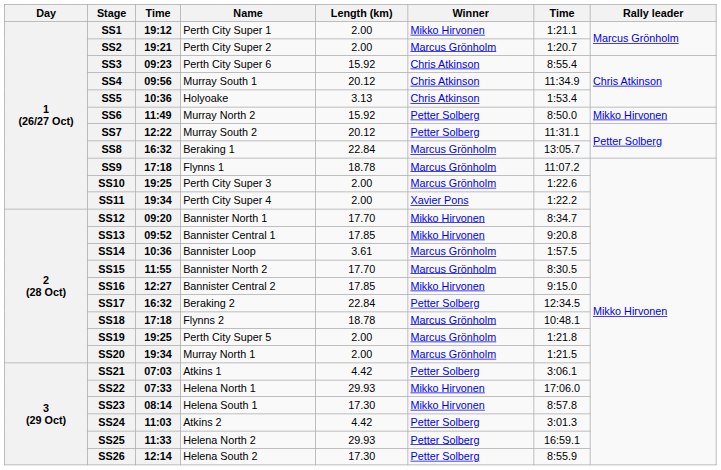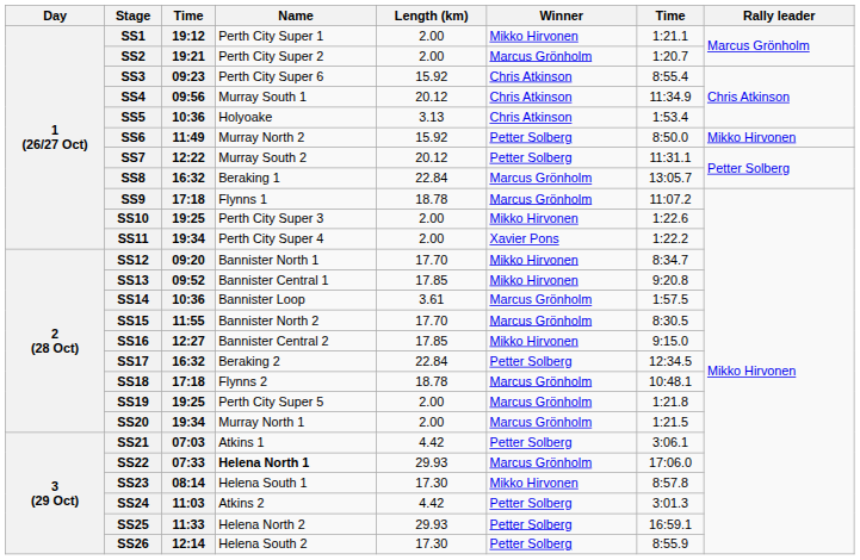 <table class="wikitable" width=100% style="text-align: center; font-size: 90%; max-width: 950px;">
 <tr>
 <th>Day</th>
 <th>Stage</th>
 <th>Time</th>
 <th>Name</th>
 <th>Length (km)</th>
 <th>Winner</th>
 <th>Time</th>
 <th>Rally leader</th>
 </tr>
 <tr>
 <th rowspan=11>1<br>(26/27 Oct)</th>
 <th>SS1</th>
 <th>19:12</th>
 <td align=left>Perth City Super 1</td>
 <td>2.00</td>
 <td align=left> <a href='#'>Mikko Hirvonen</a></td>
 <td>1:21.1</td>
 <td align=left rowspan=2> <a href='#'>Marcus Grönholm</a></td>
 </tr>
 <tr>
 <th>SS2</th>
 <th>19:21</th>
 <td align=left>Perth City Super 2</td>
 <td>2.00</td>
 <td align=left> <a href='#'>Marcus Grönholm</a></td>
 <td>1:20.7</td>
 </tr>
 <tr>
 <th>SS3</th>
 <th>09:23</th>
 <td align=left>Perth City Super 6</td>
 <td>15.92</td>
 <td align=left> <a href='#'>Chris Atkinson</a></td>
 <td>8:55.4</td>
 <td align=left rowspan=3> <a href='#'>Chris Atkinson</a></td>
 </tr>
 <tr>
 <th>SS4</th>
 <th>09:56</th>
 <td align=left>Murray South 1</td>
 <td>20.12</td>
 <td align=left> <a href='#'>Chris Atkinson</a></td>
 <td>11:34.9</td>
 </tr>
 <tr>
 <th>SS5</th>
 <th>10:36</th>
 <td align=left>Holyoake</td>
 <td>3.13</td>
 <td align=left> <a href='#'>Chris Atkinson</a></td>
 <td>1:53.4</td>
 </tr>
 <tr>
 <th>SS6</th>
 <th>11:49</th>
 <td align=left>Murray North 2</td>
 <td>15.92</td>
 <td align=left> <a href='#'>Petter Solberg</a></td>
 <td>8:50.0</td>
 <td align=left> <a href='#'>Mikko Hirvonen</a></td>
 </tr>
 <tr>
 <th>SS7</th>
 <th>12:22</th>
 <td align=left>Murray South 2</td>
 <td>20.12</td>
 <td align=left> <a href='#'>Petter Solberg</a></td>
 <td>11:31.1</td>
 <td align=left rowspan=2> <a href='#'>Petter Solberg</a></td>
 </tr>
 <tr>
 <th>SS8</th>
 <th>16:32</th>
 <td align=left>Beraking 1</td>
 <td>22.84</td>
 <td align=left> <a href='#'>Marcus Grönholm</a></td>
 <td>13:05.7</td>
 </tr>
 <tr>
 <th>SS9</th>
 <th>17:18</th>
 <td align=left>Flynns 1</td>
 <td>18.78</td>
 <td align=left> <a href='#'>Marcus Grönholm</a></td>
 <td>11:07.2</td>
 <td align=left rowspan=18> <a href='#'>Mikko Hirvonen</a></td>
 </tr>
 <tr>
 <th>SS10</th>
 <th>19:25</th>
 <td align=left>Perth City Super 3</td>
 <td>2.00</td>
-<td align=left> <a href='#'>Marcus Grönholm</a></td>
+<td align=left> <a href='#'>Mikko Hirvonen</a></td>
 <td>1:22.6</td>
 </tr>
 <tr>
 <th>SS11</th>
 <th>19:34</th>
 <td align=left>Perth City Super 4</td>
 <td>2.00</td>
 <td align=left> <a href='#'>Xavier Pons</a></td>
 <td>1:22.2</td>
 </tr>
 <tr>
 <th rowspan=9>2<br>(28 Oct)</th>
 <th>SS12</th>
 <th>09:20</th>
 <td align=left>Bannister North 1</td>
 <td>17.70</td>
 <td align=left> <a href='#'>Mikko Hirvonen</a></td>
 <td>8:34.7</td>
 </tr>
 <tr>
 <th>SS13</th>
 <th>09:52</th>
 <td align=left>Bannister Central 1</td>
 <td>17.85</td>
 <td align=left> <a href='#'>Mikko Hirvonen</a></td>
 <td>9:20.8</td>
 </tr>
 <tr>
 <th>SS14</th>
 <th>10:36</th>
 <td align=left>Bannister Loop</td>
 <td>3.61</td>
 <td align=left> <a href='#'>Marcus Grönholm</a></td>
 <td>1:57.5</td>
 </tr>
 <tr>
 <th>SS15</th>
 <th>11:55</th>
 <td align=left>Bannister North 2</td>
 <td>17.70</td>
 <td align=left> <a href='#'>Marcus Grönholm</a></td>
 <td>8:30.5</td>
 </tr>
 <tr>
 <th>SS16</th>
 <th>12:27</th>
 <td align=left>Bannister Central 2</td>
 <td>17.85</td>
 <td align=left> <a href='#'>Mikko Hirvonen</a></td>
 <td>9:15.0</td>
 </tr>
 <tr>
 <th>SS17</th>
 <th>16:32</th>
 <td align=left>Beraking 2</td>
 <td>22.84</td>
 <td align=left> <a href='#'>Petter Solberg</a></td>
 <td>12:34.5</td>
 </tr>
 <tr>
 <th>SS18</th>
 <th>17:18</th>
 <td align=left>Flynns 2</td>
 <td>18.78</td>
 <td align=left> <a href='#'>Marcus Grönholm</a></td>
 <td>10:48.1</td>
 </tr>
 <tr>
 <th>SS19</th>
 <th>19:25</th>
 <td align=left>Perth City Super 5</td>
 <td>2.00</td>
 <td align=left> <a href='#'>Marcus Grönholm</a></td>
 <td>1:21.8</td>
 </tr>
 <tr>
 <th>SS20</th>
 <th>19:34</th>
 <td align=left>Murray North 1</td>
 <td>2.00</td>
 <td align=left> <a href='#'>Marcus Grönholm</a></td>
 <td>1:21.5</td>
 </tr>
 <tr>
 <th rowspan=6>3<br>(29 Oct)</th>
 <th>SS21</th>
 <th>07:03</th>
 <td align=left>Atkins 1</td>
 <td>4.42</td>
 <td align=left> <a href='#'>Petter Solberg</a></td>
 <td>3:06.1</td>
 </tr>
 <tr>
 <th>SS22</th>
 <th>07:33</th>
-<td align=left>Helena North 1</td>
+<td align=left><strong>Helena North 1</strong></td>
 <td>29.93</td>
-<td align=left> <a href='#'>Mikko Hirvonen</a></td>
+<td align=left> <a href='#'>Marcus Grönholm</a></td>
 <td>17:06.0</td>
 </tr>
 <tr>
 <th>SS23</th>
 <th>08:14</th>
 <td align=left>Helena South 1</td>
 <td>17.30</td>
 <td align=left> <a href='#'>Mikko Hirvonen</a></td>
 <td>8:57.8</td>
 </tr>
 <tr>
 <th>SS24</th>
 <th>11:03</th>
 <td align=left>Atkins 2</td>
 <td>4.42</td>
 <td align=left> <a href='#'>Petter Solberg</a></td>
 <td>3:01.3</td>
 </tr>
 <tr>
 <th>SS25</th>
 <th>11:33</th>
 <td align=left>Helena North 2</td>
 <td>29.93</td>
 <td align=left> <a href='#'>Petter Solberg</a></td>
 <td>16:59.1</td>
 </tr>
 <tr>
 <th>SS26</th>
 <th>12:14</th>
 <td align=left>Helena South 2</td>
 <td>17.30</td>
 <td align=left> <a href='#'>Petter Solberg</a></td>
 <td>8:55.9</td>
 </tr>
 </table>
